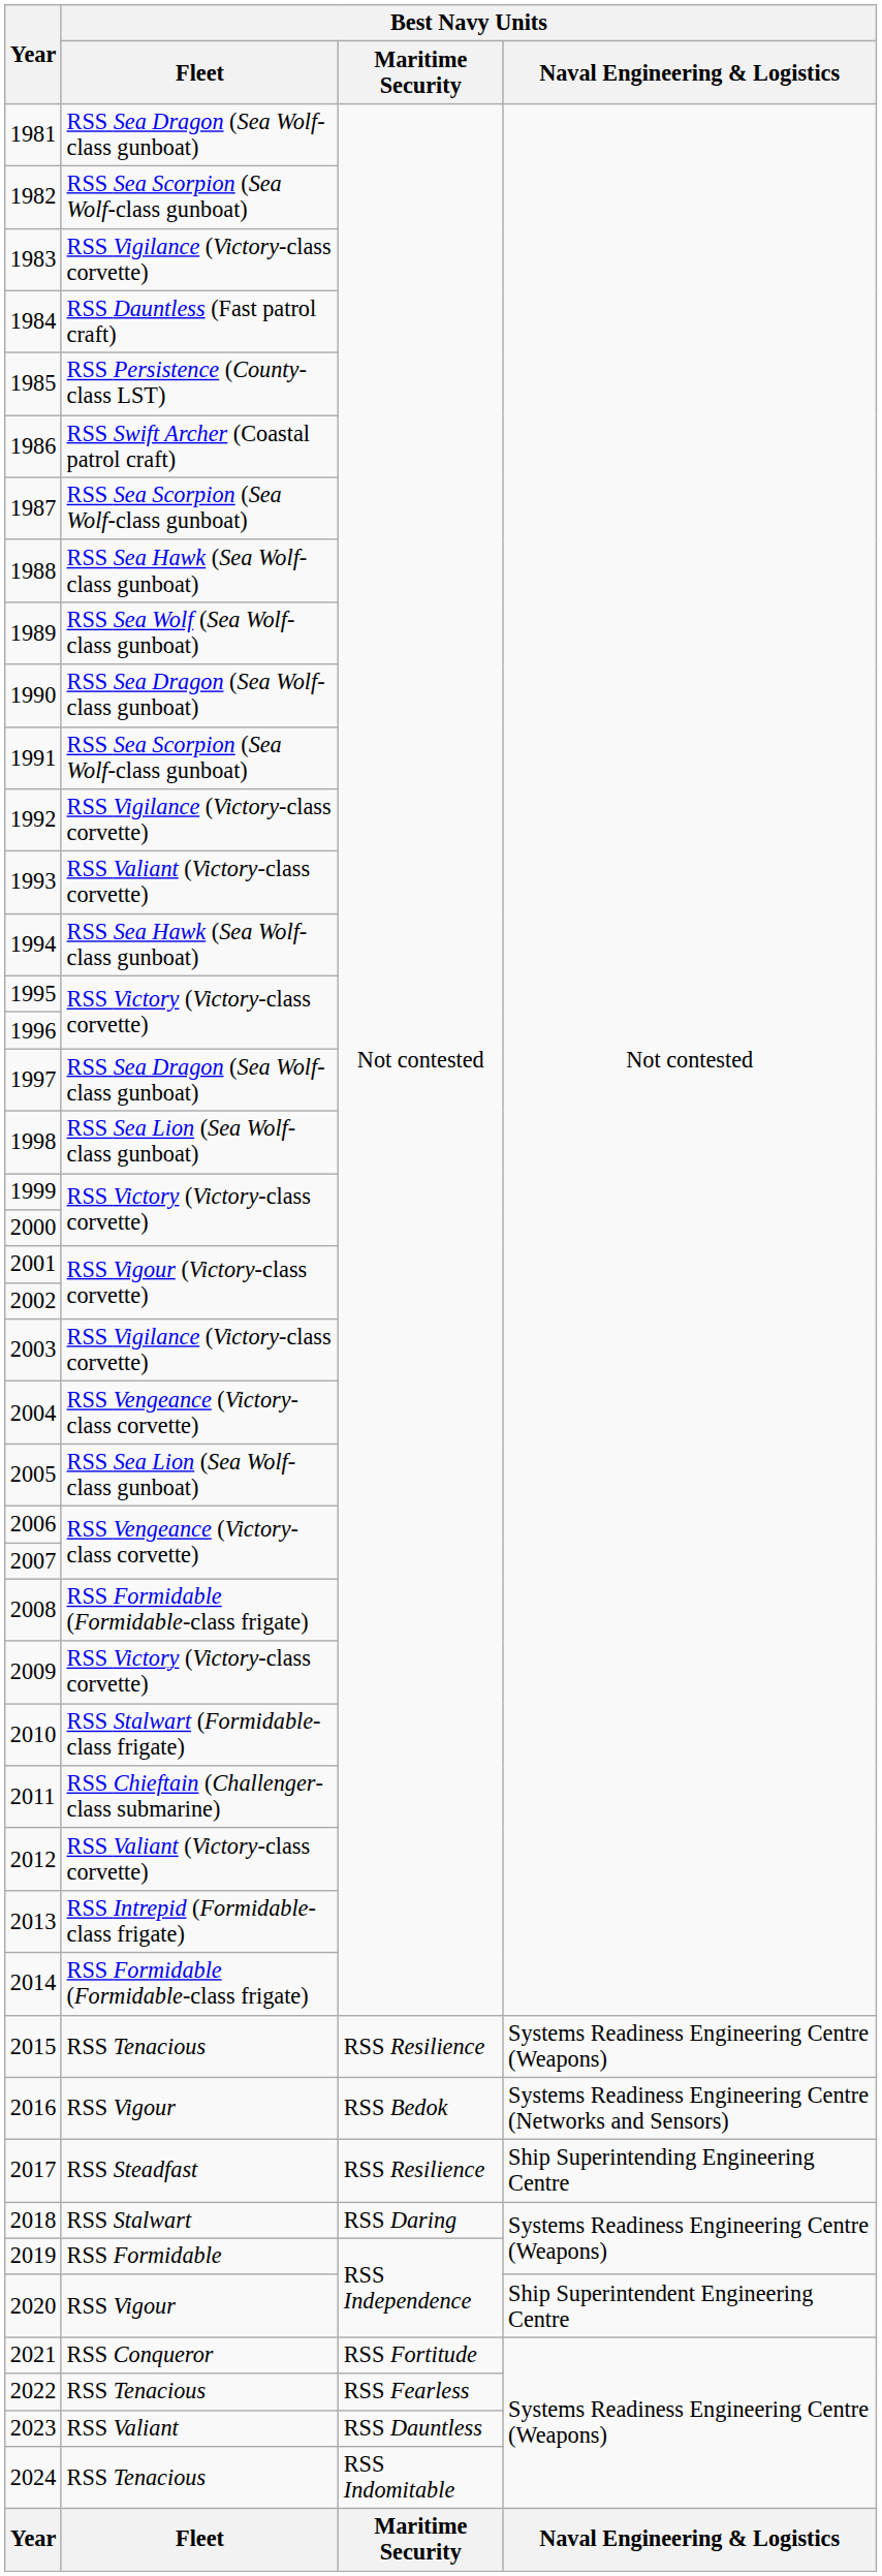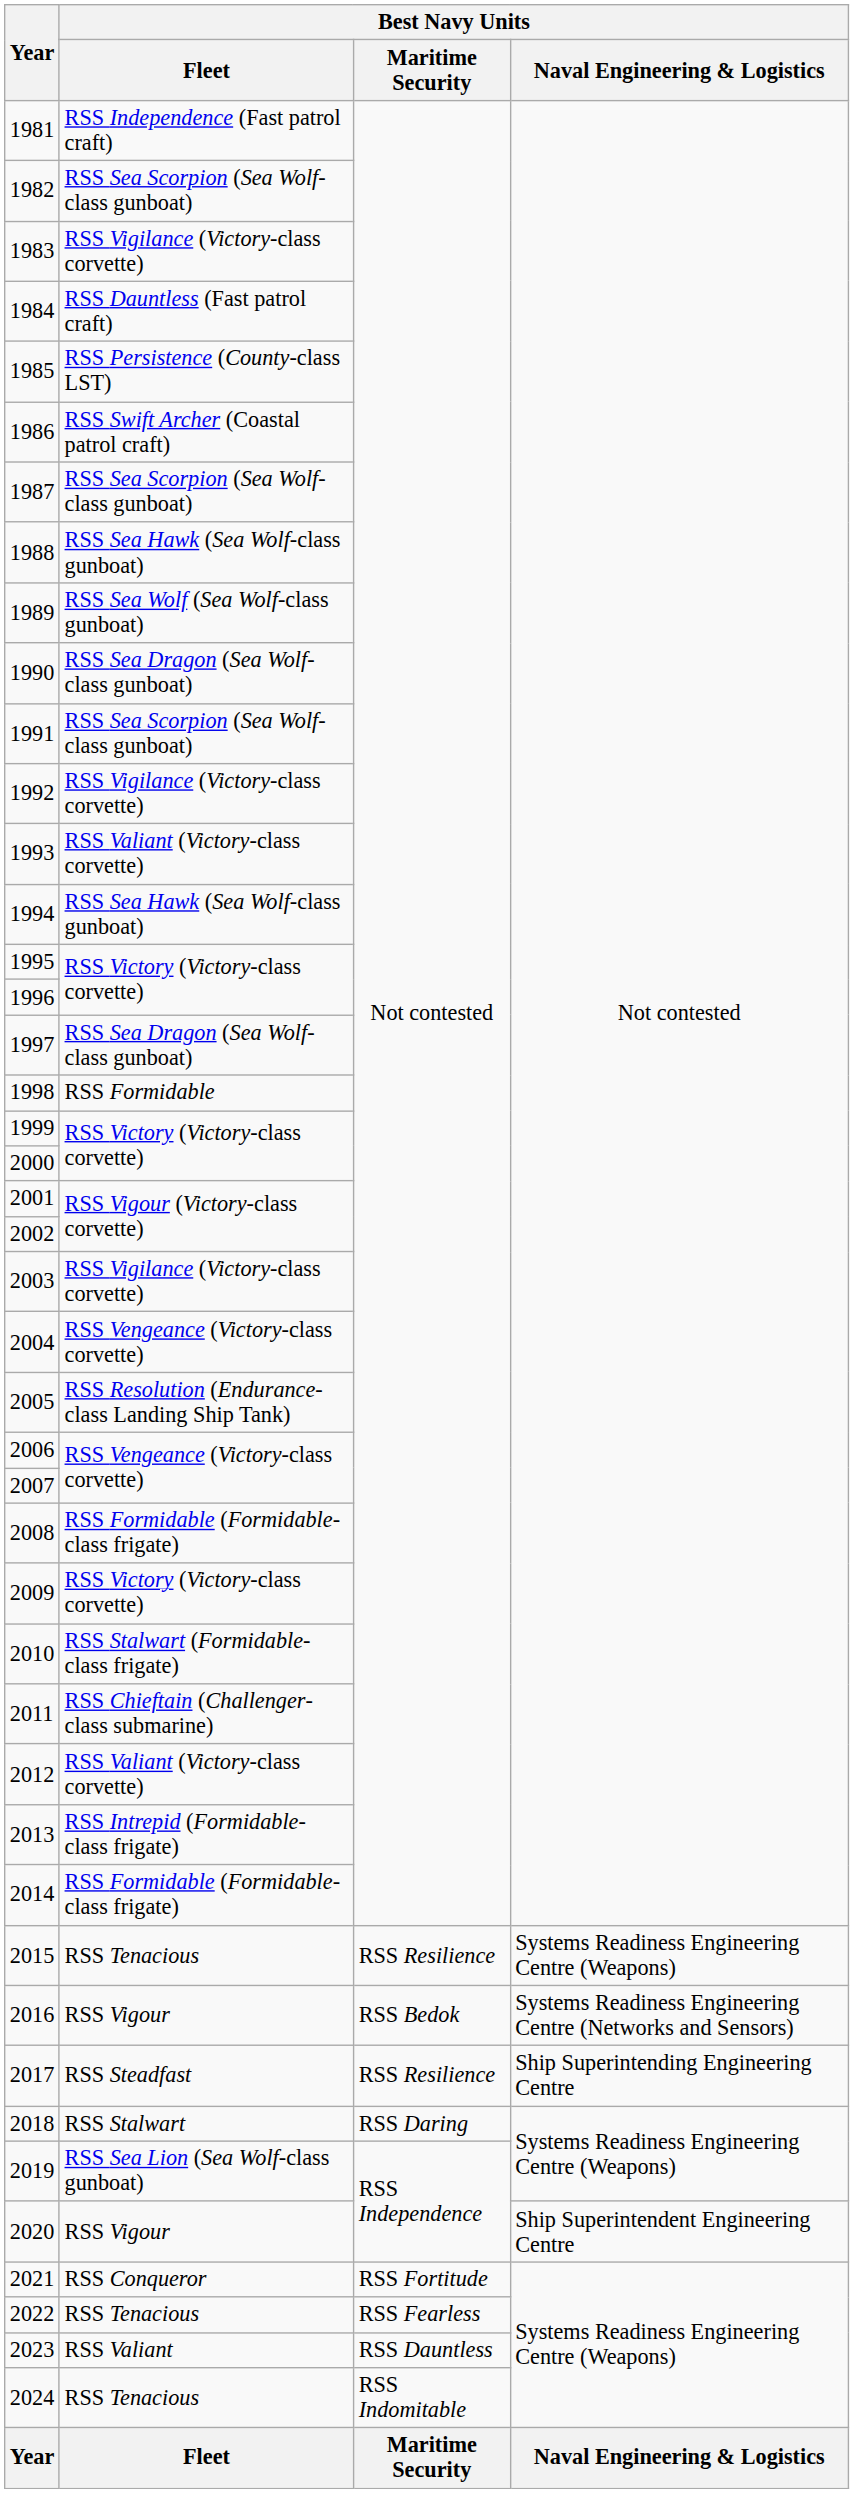 <table class="wikitable sortable">
 <tr>
 <th rowspan="2">Year</th>
 <th colspan="3">Best Navy Units</th>
 </tr>
 <tr>
 <th>Fleet</th>
 <th>Maritime Security</th>
 <th>Naval Engineering & Logistics</th>
 </tr>
 <tr>
 <td>1981</td>
-<td><a href='#'>RSS <em>Sea Dragon</em></a> (<em>Sea Wolf</em>-class gunboat)</td>
+<td><a href='#'>RSS <em>Independence</em></a> (Fast patrol craft)</td>
 <td rowspan="34" style="text-align:center">Not contested</td>
 <td rowspan="34" style="text-align:center">Not contested</td>
 </tr>
 <tr>
 <td>1982</td>
 <td><a href='#'>RSS <em>Sea Scorpion</em></a> (<em>Sea Wolf</em>-class gunboat)</td>
 </tr>
 <tr>
 <td>1983</td>
 <td><a href='#'>RSS <em>Vigilance</em></a> (<em>Victory</em>-class corvette)</td>
 </tr>
 <tr>
 <td>1984</td>
 <td><a href='#'>RSS <em>Dauntless</em></a> (Fast patrol craft)</td>
 </tr>
 <tr>
 <td>1985</td>
 <td><a href='#'>RSS <em>Persistence</em></a> (<em>County</em>-class LST)</td>
 </tr>
 <tr>
 <td>1986</td>
 <td><a href='#'>RSS <em>Swift Archer</em></a> (Coastal patrol craft)</td>
 </tr>
 <tr>
 <td>1987</td>
 <td><a href='#'>RSS <em>Sea Scorpion</em></a> (<em>Sea Wolf</em>-class gunboat)</td>
 </tr>
 <tr>
 <td>1988</td>
 <td><a href='#'>RSS <em>Sea Hawk</em></a> (<em>Sea Wolf</em>-class gunboat)</td>
 </tr>
 <tr>
 <td>1989</td>
 <td><a href='#'>RSS <em>Sea Wolf</em></a> (<em>Sea Wolf</em>-class gunboat)</td>
 </tr>
 <tr>
 <td>1990</td>
 <td><a href='#'>RSS <em>Sea Dragon</em></a> (<em>Sea Wolf</em>-class gunboat)</td>
 </tr>
 <tr>
 <td>1991</td>
 <td><a href='#'>RSS <em>Sea Scorpion</em></a> (<em>Sea Wolf</em>-class gunboat)</td>
 </tr>
 <tr>
 <td>1992</td>
 <td><a href='#'>RSS <em>Vigilance</em></a> (<em>Victory</em>-class corvette)</td>
 </tr>
 <tr>
 <td>1993</td>
 <td><a href='#'>RSS <em>Valiant</em></a> (<em>Victory</em>-class corvette)</td>
 </tr>
 <tr>
 <td>1994</td>
 <td><a href='#'>RSS <em>Sea Hawk</em></a> (<em>Sea Wolf</em>-class gunboat)</td>
 </tr>
 <tr>
 <td>1995</td>
 <td rowspan="2"><a href='#'>RSS <em>Victory</em></a> (<em>Victory</em>-class corvette)</td>
 </tr>
 <tr>
 <td>1996</td>
 </tr>
 <tr>
 <td>1997</td>
 <td><a href='#'>RSS <em>Sea Dragon</em></a> (<em>Sea Wolf</em>-class gunboat)</td>
 </tr>
 <tr>
 <td>1998</td>
-<td><a href='#'>RSS <em>Sea Lion</em></a> (<em>Sea Wolf</em>-class gunboat)</td>
+<td>RSS <em>Formidable</em></td>
 </tr>
 <tr>
 <td>1999</td>
 <td rowspan="2"><a href='#'>RSS <em>Victory</em></a> (<em>Victory</em>-class corvette)</td>
 </tr>
 <tr>
 <td>2000</td>
 </tr>
 <tr>
 <td>2001</td>
 <td rowspan="2"><a href='#'>RSS <em>Vigour</em></a> (<em>Victory</em>-class corvette)</td>
 </tr>
 <tr>
 <td>2002</td>
 </tr>
 <tr>
 <td>2003</td>
 <td><a href='#'>RSS <em>Vigilance</em></a> (<em>Victory</em>-class corvette)</td>
 </tr>
 <tr>
 <td>2004</td>
 <td><a href='#'>RSS <em>Vengeance</em></a> (<em>Victory</em>-class corvette)</td>
 </tr>
 <tr>
 <td>2005</td>
-<td><a href='#'>RSS <em>Sea Lion</em></a> (<em>Sea Wolf</em>-class gunboat)</td>
+<td><a href='#'>RSS <em>Resolution</em></a> (<em>Endurance</em>-class Landing Ship Tank)</td>
 </tr>
 <tr>
 <td>2006</td>
 <td rowspan="2"><a href='#'>RSS <em>Vengeance</em></a> (<em>Victory</em>-class corvette)</td>
 </tr>
 <tr>
 <td>2007</td>
 </tr>
 <tr>
 <td>2008</td>
 <td><a href='#'>RSS <em>Formidable</em></a> (<em>Formidable</em>-class frigate)</td>
 </tr>
 <tr>
 <td>2009</td>
 <td><a href='#'>RSS <em>Victory</em></a> (<em>Victory</em>-class corvette)</td>
 </tr>
 <tr>
 <td>2010</td>
 <td><a href='#'>RSS <em>Stalwart</em></a> (<em>Formidable</em>-class frigate)</td>
 </tr>
 <tr>
 <td>2011</td>
 <td><a href='#'>RSS <em>Chieftain</em></a> (<em>Challenger</em>-class submarine)</td>
 </tr>
 <tr>
 <td>2012</td>
 <td><a href='#'>RSS <em>Valiant</em></a> (<em>Victory</em>-class corvette)</td>
 </tr>
 <tr>
 <td>2013</td>
 <td><a href='#'>RSS <em>Intrepid</em></a> (<em>Formidable</em>-class frigate)</td>
 </tr>
 <tr>
 <td>2014</td>
 <td><a href='#'>RSS <em>Formidable</em></a> (<em>Formidable</em>-class frigate)</td>
 </tr>
 <tr>
 <td>2015</td>
 <td>RSS <em>Tenacious</em></td>
 <td>RSS <em>Resilience</em></td>
 <td>Systems Readiness Engineering Centre (Weapons)</td>
 </tr>
 <tr>
 <td>2016</td>
 <td>RSS <em>Vigour</em></td>
 <td>RSS <em>Bedok</em></td>
 <td>Systems Readiness Engineering Centre (Networks and Sensors)</td>
 </tr>
 <tr>
 <td>2017</td>
 <td>RSS <em>Steadfast</em></td>
 <td>RSS <em>Resilience</em></td>
 <td>Ship Superintending Engineering Centre</td>
 </tr>
 <tr>
 <td>2018</td>
 <td>RSS <em>Stalwart</em></td>
 <td>RSS <em>Daring</em></td>
 <td rowspan="2">Systems Readiness Engineering Centre (Weapons)</td>
 </tr>
 <tr>
 <td>2019</td>
-<td>RSS <em>Formidable</em></td>
+<td><a href='#'>RSS <em>Sea Lion</em></a> (<em>Sea Wolf</em>-class gunboat)</td>
 <td rowspan="2">RSS <em>Independence</em></td>
 </tr>
 <tr>
 <td>2020</td>
 <td>RSS <em>Vigour</em></td>
 <td>Ship Superintendent Engineering Centre</td>
 </tr>
 <tr>
 <td>2021</td>
 <td>RSS <em>Conqueror</em></td>
 <td>RSS <em>Fortitude</em></td>
 <td rowspan="4">Systems Readiness Engineering Centre (Weapons)</td>
 </tr>
 <tr>
 <td>2022</td>
 <td>RSS <em>Tenacious</em></td>
 <td>RSS <em>Fearless</em></td>
 </tr>
 <tr>
 <td>2023</td>
 <td>RSS <em>Valiant</em></td>
 <td>RSS <em>Dauntless</em></td>
 </tr>
 <tr>
 <td>2024</td>
 <td>RSS <em>Tenacious</em></td>
 <td>RSS <em>Indomitable</em></td>
 </tr>
 <tr>
 <th>Year</th>
 <th>Fleet</th>
 <th>Maritime Security</th>
 <th>Naval Engineering & Logistics</th>
 </tr>
 </table>
